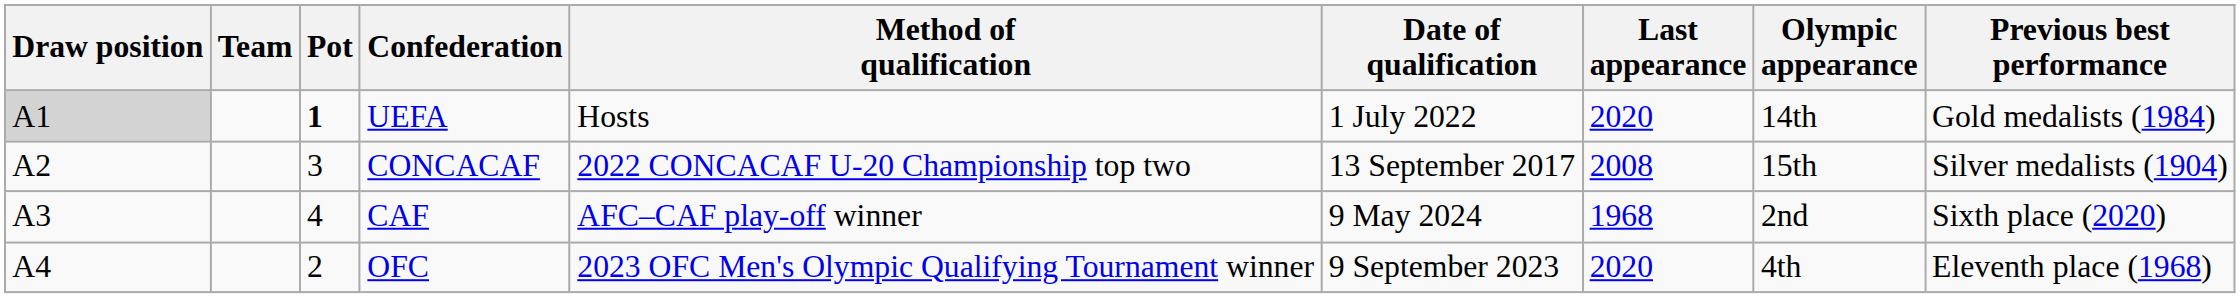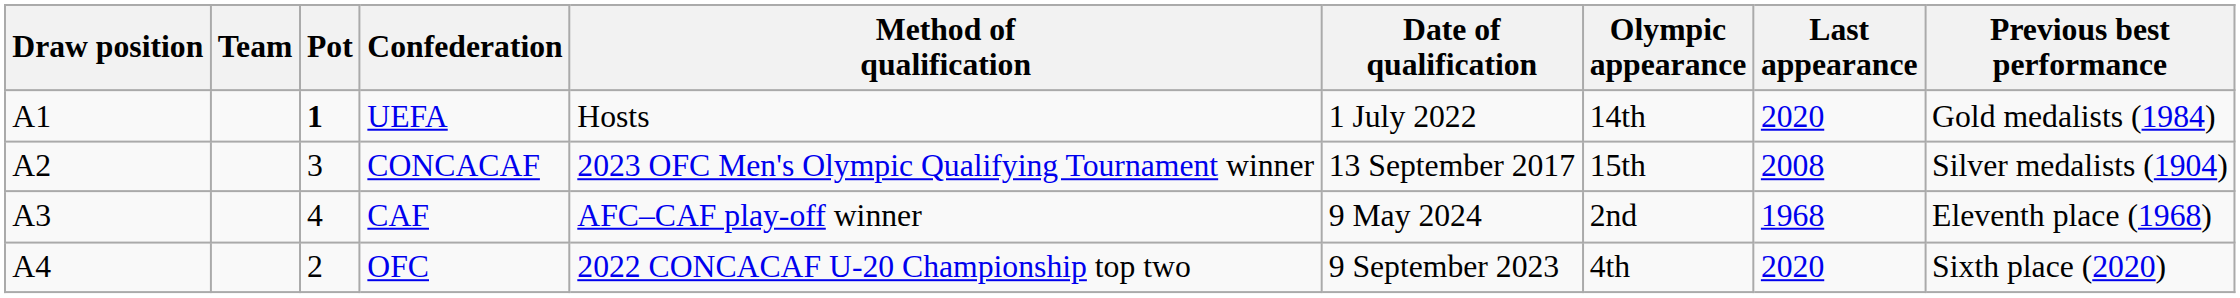 <table class="wikitable sortable">
 <tr>
 <th>Draw position</th>
 <th>Team</th>
 <th>Pot</th>
 <th>Confederation</th>
 <th>Method of<br>qualification</th>
 <th>Date of<br>qualification</th>
+<th>Olympic<br>appearance</th>
 <th>Last<br>appearance</th>
-<th>Olympic<br>appearance</th>
 <th>Previous best<br>performance</th>
 </tr>
 <tr>
-<td style="background: lightgrey;">A1</td>
+<td>A1</td>
 <td style=white-space:nowrap></td>
 <td><strong>1</strong></td>
 <td><a href='#'>UEFA</a></td>
 <td>Hosts</td>
 <td>1 July 2022</td>
+<td data-sort-value="14">14th</td>
 <td><a href='#'>2020</a></td>
-<td data-sort-value="14">14th</td>
 <td data-sort-value="1">Gold medalists (<a href='#'>1984</a>)</td>
 </tr>
 <tr>
 <td>A2</td>
 <td style=white-space:nowrap></td>
 <td>3</td>
 <td><a href='#'>CONCACAF</a></td>
-<td><a href='#'>2022 CONCACAF U-20 Championship</a> top two</td>
+<td><a href='#'>2023 OFC Men's Olympic Qualifying Tournament</a> winner</td>
 <td>13 September 2017</td>
+<td data-sort-value="15">15th</td>
 <td><a href='#'>2008</a></td>
-<td data-sort-value="15">15th</td>
 <td data-sort-value="2">Silver medalists (<a href='#'>1904</a>)</td>
 </tr>
 <tr>
 <td>A3</td>
 <td style=white-space:nowrap></td>
 <td>4</td>
 <td><a href='#'>CAF</a></td>
 <td><a href='#'>AFC–CAF play-off</a> winner</td>
 <td>9 May 2024</td>
+<td data-sort-value="2">2nd</td>
 <td><a href='#'>1968</a></td>
-<td data-sort-value="2">2nd</td>
-<td data-sort-value="6">Sixth place (<a href='#'>2020</a>)</td>
+<td data-sort-value="11">Eleventh place (<a href='#'>1968</a>)</td>
 </tr>
 <tr>
 <td>A4</td>
 <td style=white-space:nowrap></td>
 <td>2</td>
 <td><a href='#'>OFC</a></td>
-<td><a href='#'>2023 OFC Men's Olympic Qualifying Tournament</a> winner</td>
+<td><a href='#'>2022 CONCACAF U-20 Championship</a> top two</td>
 <td>9 September 2023</td>
+<td data-sort-value="4">4th</td>
 <td><a href='#'>2020</a></td>
-<td data-sort-value="4">4th</td>
-<td data-sort-value="11">Eleventh place (<a href='#'>1968</a>)</td>
+<td data-sort-value="6">Sixth place (<a href='#'>2020</a>)</td>
 </tr>
 </table>
